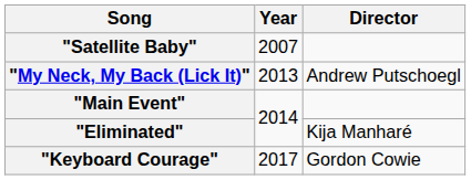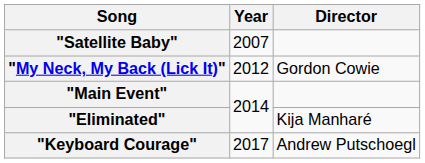 <table class="wikitable plainrowheaders">
 <tr>
 <th>Song</th>
 <th>Year</th>
 <th>Director</th>
 </tr>
 <tr>
 <th scope="row">"Satellite Baby"</th>
 <td>2007</td>
 <td></td>
 </tr>
 <tr>
 <th scope="row">"<a href='#'>My Neck, My Back (Lick It)</a>"</th>
-<td>2013</td>
-<td>Andrew Putschoegl</td>
+<td>2012</td>
+<td>Gordon Cowie</td>
 </tr>
 <tr>
 <th scope="row">"Main Event"</th>
 <td rowspan="2">2014</td>
 <td></td>
 </tr>
 <tr>
 <th scope="row">"Eliminated"</th>
 <td>Kija Manharé</td>
 </tr>
 <tr>
 <th scope="row">"Keyboard Courage"</th>
 <td>2017</td>
-<td>Gordon Cowie</td>
+<td>Andrew Putschoegl</td>
 </tr>
 </table>
